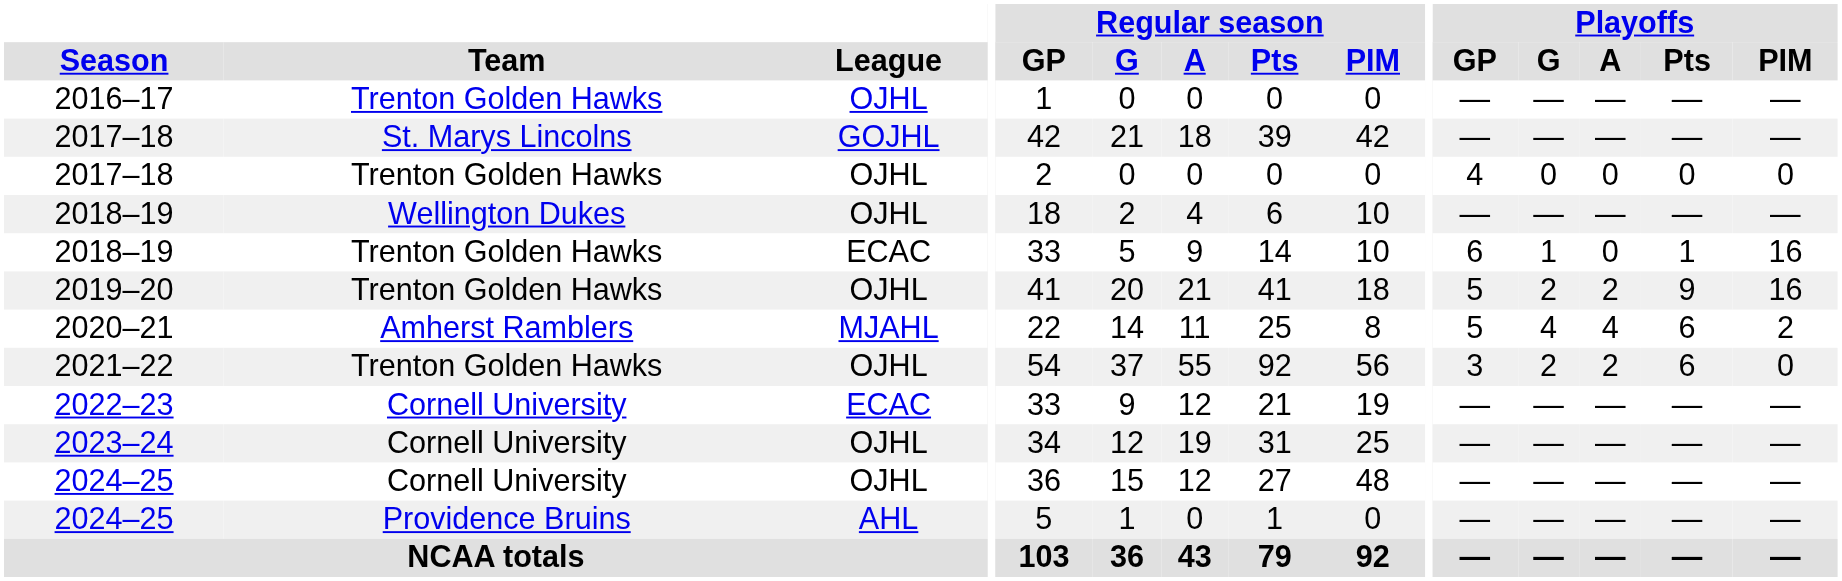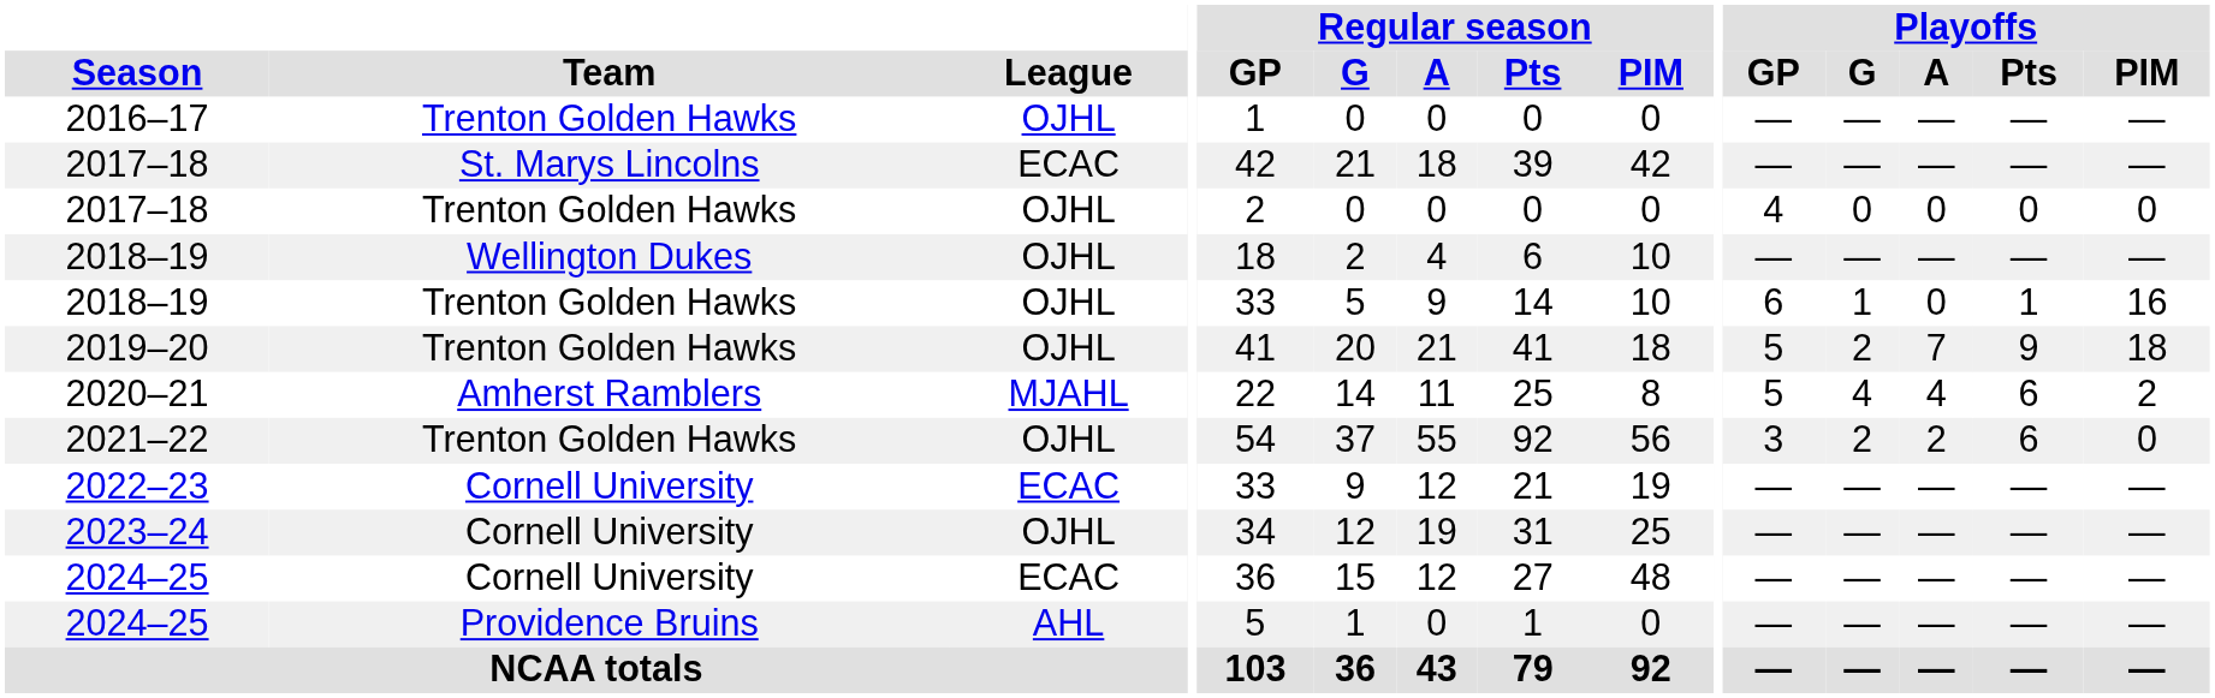 <table border="0" cellpadding="1" cellspacing="0" style="text-align:center; width:60em">
 <tr bgcolor="#e0e0e0">
 <th colspan="3" bgcolor="#ffffff"></th>
 <th rowspan="100" bgcolor="#ffffff"></th>
 <th colspan="5"><a href='#'>Regular season</a></th>
 <th rowspan="100" bgcolor="#ffffff"></th>
 <th colspan="5"><a href='#'>Playoffs</a></th>
 </tr>
 <tr bgcolor="#e0e0e0">
 <th><a href='#'>Season</a></th>
 <th>Team</th>
 <th>League</th>
 <th>GP</th>
 <th><a href='#'>G</a></th>
 <th><a href='#'>A</a></th>
 <th><a href='#'>Pts</a></th>
 <th><a href='#'>PIM</a></th>
 <th>GP</th>
 <th>G</th>
 <th>A</th>
 <th>Pts</th>
 <th>PIM</th>
 </tr>
 <tr>
 <td>2016–17</td>
 <td><a href='#'>Trenton Golden Hawks</a></td>
 <td><a href='#'>OJHL</a></td>
 <td>1</td>
 <td>0</td>
 <td>0</td>
 <td>0</td>
 <td>0</td>
 <td>—</td>
 <td>—</td>
 <td>—</td>
 <td>—</td>
 <td>—</td>
 </tr>
 <tr bgcolor="#f0f0f0">
 <td>2017–18</td>
 <td><a href='#'>St. Marys Lincolns</a></td>
-<td><a href='#'>GOJHL</a></td>
+<td>ECAC</td>
 <td>42</td>
 <td>21</td>
 <td>18</td>
 <td>39</td>
 <td>42</td>
 <td>—</td>
 <td>—</td>
 <td>—</td>
 <td>—</td>
 <td>—</td>
 </tr>
 <tr>
 <td>2017–18</td>
 <td>Trenton Golden Hawks</td>
 <td>OJHL</td>
 <td>2</td>
 <td>0</td>
 <td>0</td>
 <td>0</td>
 <td>0</td>
 <td>4</td>
 <td>0</td>
 <td>0</td>
 <td>0</td>
 <td>0</td>
 </tr>
 <tr bgcolor="#f0f0f0">
 <td>2018–19</td>
 <td><a href='#'>Wellington Dukes</a></td>
 <td>OJHL</td>
 <td>18</td>
 <td>2</td>
 <td>4</td>
 <td>6</td>
 <td>10</td>
 <td>—</td>
 <td>—</td>
 <td>—</td>
 <td>—</td>
 <td>—</td>
 </tr>
 <tr>
 <td>2018–19</td>
 <td>Trenton Golden Hawks</td>
-<td>ECAC</td>
+<td>OJHL</td>
 <td>33</td>
 <td>5</td>
 <td>9</td>
 <td>14</td>
 <td>10</td>
 <td>6</td>
 <td>1</td>
 <td>0</td>
 <td>1</td>
 <td>16</td>
 </tr>
 <tr bgcolor="#f0f0f0">
 <td>2019–20</td>
 <td>Trenton Golden Hawks</td>
 <td>OJHL</td>
 <td>41</td>
 <td>20</td>
 <td>21</td>
 <td>41</td>
 <td>18</td>
 <td>5</td>
 <td>2</td>
-<td>2</td>
+<td>7</td>
 <td>9</td>
-<td>16</td>
+<td>18</td>
 </tr>
 <tr>
 <td>2020–21</td>
 <td><a href='#'>Amherst Ramblers</a></td>
 <td><a href='#'>MJAHL</a></td>
 <td>22</td>
 <td>14</td>
 <td>11</td>
 <td>25</td>
 <td>8</td>
 <td>5</td>
 <td>4</td>
 <td>4</td>
 <td>6</td>
 <td>2</td>
 </tr>
 <tr bgcolor="#f0f0f0">
 <td>2021–22</td>
 <td>Trenton Golden Hawks</td>
 <td>OJHL</td>
 <td>54</td>
 <td>37</td>
 <td>55</td>
 <td>92</td>
 <td>56</td>
 <td>3</td>
 <td>2</td>
 <td>2</td>
 <td>6</td>
 <td>0</td>
 </tr>
 <tr>
 <td><a href='#'>2022–23</a></td>
 <td><a href='#'>Cornell University</a></td>
 <td><a href='#'>ECAC</a></td>
 <td>33</td>
 <td>9</td>
 <td>12</td>
 <td>21</td>
 <td>19</td>
 <td>—</td>
 <td>—</td>
 <td>—</td>
 <td>—</td>
 <td>—</td>
 </tr>
 <tr bgcolor="#f0f0f0">
 <td><a href='#'>2023–24</a></td>
 <td>Cornell University</td>
 <td>OJHL</td>
 <td>34</td>
 <td>12</td>
 <td>19</td>
 <td>31</td>
 <td>25</td>
 <td>—</td>
 <td>—</td>
 <td>—</td>
 <td>—</td>
 <td>—</td>
 </tr>
 <tr>
 <td><a href='#'>2024–25</a></td>
 <td>Cornell University</td>
-<td>OJHL</td>
+<td>ECAC</td>
 <td>36</td>
 <td>15</td>
 <td>12</td>
 <td>27</td>
 <td>48</td>
 <td>—</td>
 <td>—</td>
 <td>—</td>
 <td>—</td>
 <td>—</td>
 </tr>
 <tr bgcolor="#f0f0f0">
 <td><a href='#'>2024–25</a></td>
 <td><a href='#'>Providence Bruins</a></td>
 <td><a href='#'>AHL</a></td>
 <td>5</td>
 <td>1</td>
 <td>0</td>
 <td>1</td>
 <td>0</td>
 <td>—</td>
 <td>—</td>
 <td>—</td>
 <td>—</td>
 <td>—</td>
 </tr>
 <tr bgcolor="#e0e0e0">
 <th colspan="3">NCAA totals</th>
 <th>103</th>
 <th>36</th>
 <th>43</th>
 <th>79</th>
 <th>92</th>
 <th>—</th>
 <th>—</th>
 <th>—</th>
 <th>—</th>
 <th>—</th>
 </tr>
 </table>
